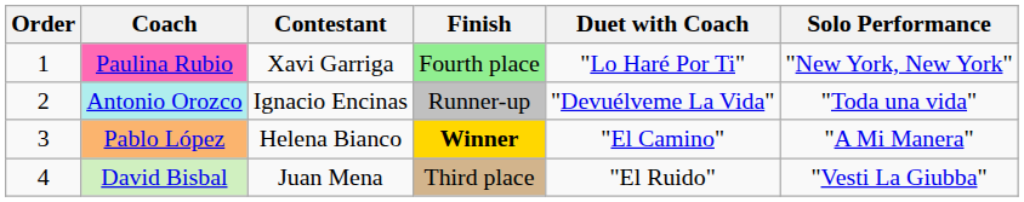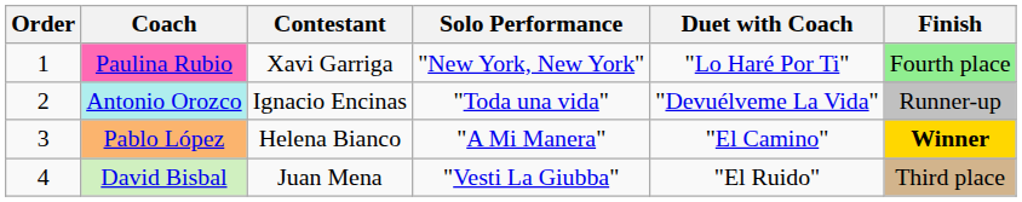 <table class=wikitable>
 <tr>
 <th>Order</th>
 <th>Coach</th>
 <th>Contestant</th>
+<th>Solo Performance</th>
+<th>Duet with Coach</th>
 <th>Finish</th>
-<th>Duet with Coach</th>
-<th>Solo Performance</th>
 </tr>
 <tr>
 <td align=center>1</td>
 <td bgcolor=#ff69b4 align=center><a href='#'>Paulina Rubio</a></td>
 <td align=center>Xavi Garriga</td>
+<td align=center>"<a href='#'>New York, New York</a>"</td>
+<td align="center">"<a href='#'>Lo Haré Por Ti</a>"</td>
 <td bgcolor=lightgreen align=center>Fourth place</td>
-<td align="center">"<a href='#'>Lo Haré Por Ti</a>"</td>
-<td align=center>"<a href='#'>New York, New York</a>"</td>
 </tr>
 <tr>
 <td align=center>2</td>
 <td bgcolor=#afeeee align=center><a href='#'>Antonio Orozco</a></td>
 <td align=center>Ignacio Encinas</td>
+<td align=center>"<a href='#'>Toda una vida</a>"</td>
+<td>"<a href='#'>Devuélveme La Vida</a>"</td>
 <td bgcolor=silver align=center>Runner-up</td>
-<td>"<a href='#'>Devuélveme La Vida</a>"</td>
-<td align=center>"<a href='#'>Toda una vida</a>"</td>
 </tr>
 <tr>
 <td align=center>3</td>
 <td bgcolor=#fbb46e align=center><a href='#'>Pablo López</a></td>
 <td align=center>Helena Bianco</td>
+<td align=center>"<a href='#'>A Mi Manera</a>"</td>
+<td align=center>"<a href='#'>El Camino</a>"</td>
 <td bgcolor=gold align=center><strong>Winner</strong></td>
-<td align=center>"<a href='#'>El Camino</a>"</td>
-<td align=center>"<a href='#'>A Mi Manera</a>"</td>
 </tr>
 <tr>
 <td align=center>4</td>
 <td bgcolor=#d0f0c0 align=center><a href='#'>David Bisbal</a></td>
 <td align=center>Juan Mena</td>
+<td align=center>"<a href='#'>Vesti La Giubba</a>"</td>
+<td align=center>"El Ruido"</td>
 <td bgcolor=tan align=center>Third place</td>
-<td align=center>"El Ruido"</td>
-<td align=center>"<a href='#'>Vesti La Giubba</a>"</td>
 </tr>
 </table>
